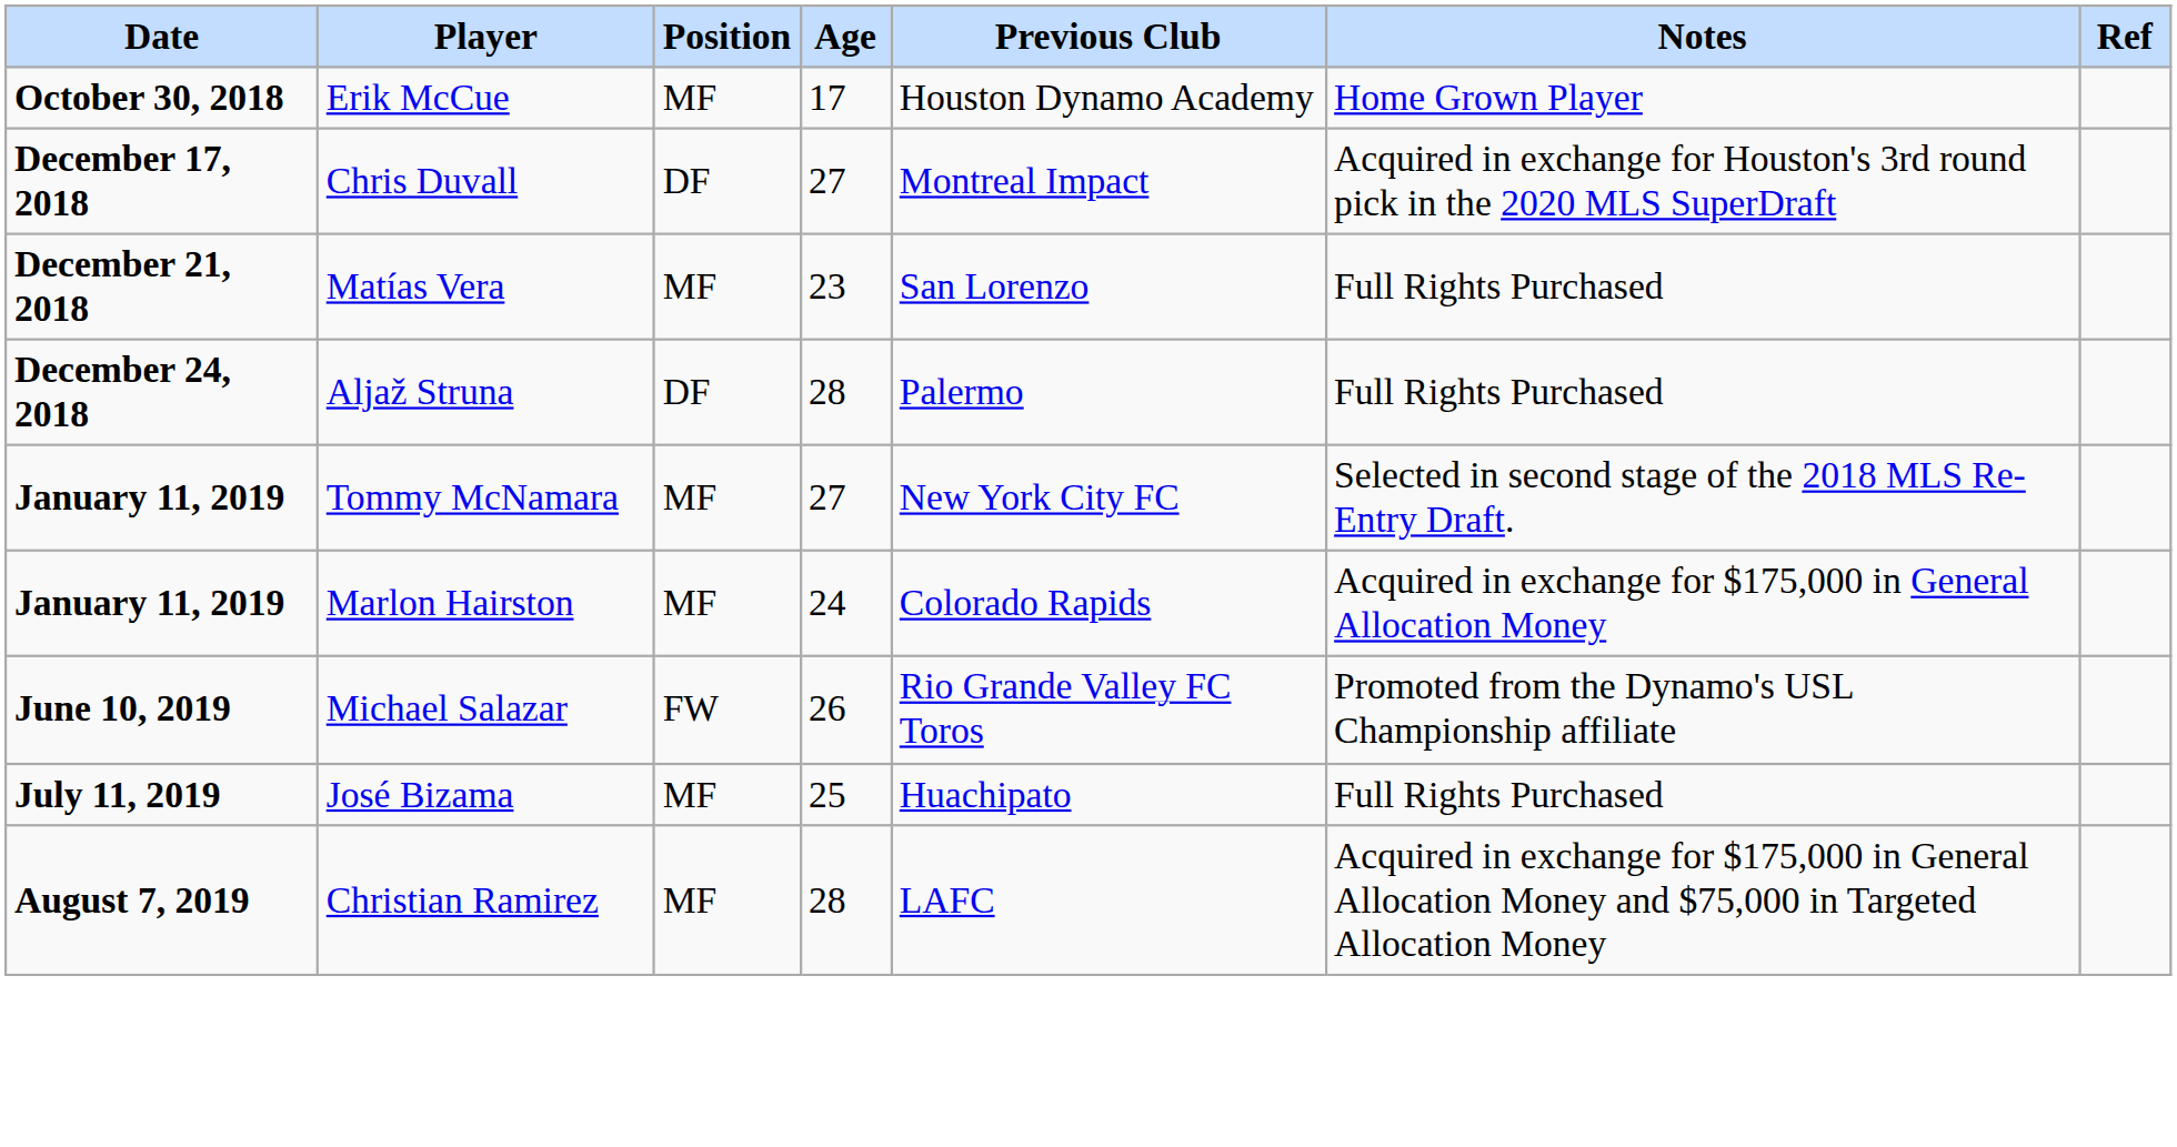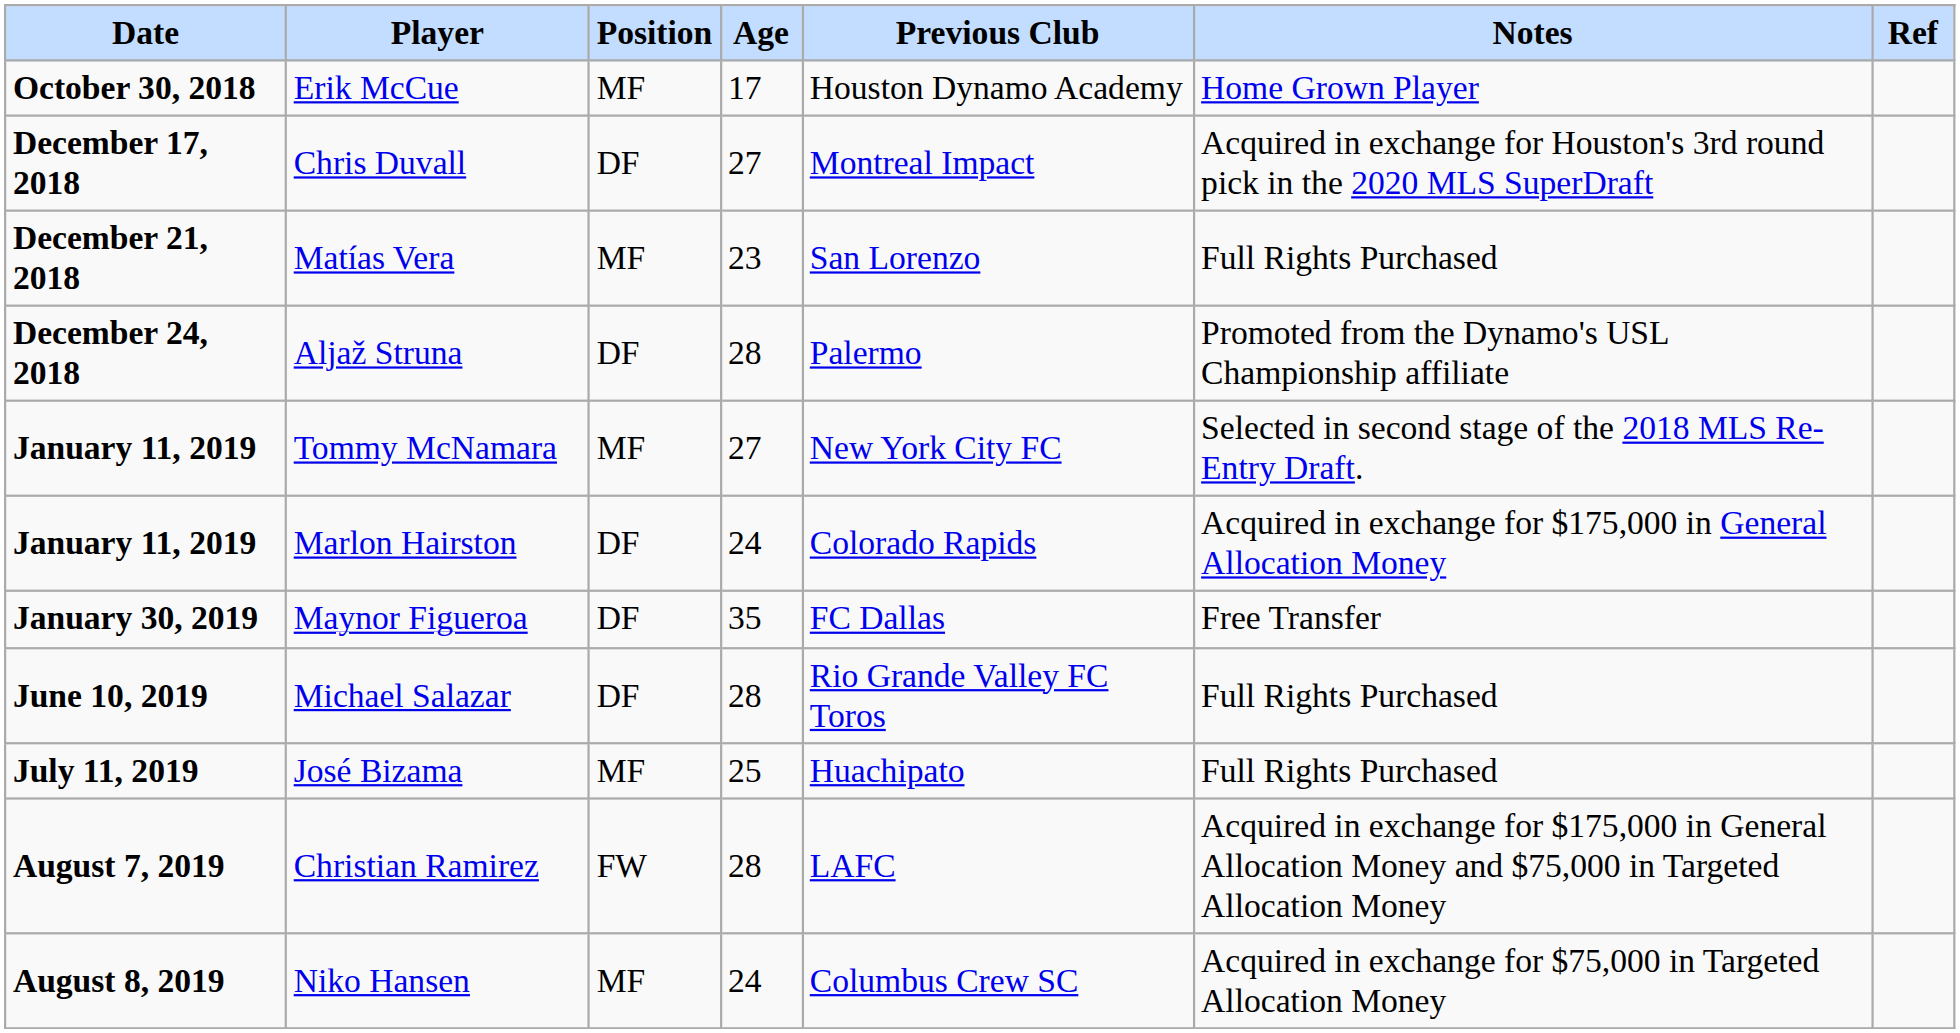 <table class="wikitable" style="text-align:left; font-size:95%;">
 <tr>
 <th style="background:#c2ddff; width:120px;">Date</th>
 <th style="background:#c2ddff; width:130px;">Player</th>
 <th style="background:#c2ddff; width:50px;">Position</th>
 <th style="background:#c2ddff; width:30px;">Age</th>
 <th style="background:#c2ddff; width:170px;">Previous Club</th>
 <th style="background:#c2ddff; width:300px;">Notes</th>
 <th style="background:#c2ddff; width:30px;">Ref</th>
 </tr>
 <tr>
 <td><strong>October 30, 2018</strong></td>
 <td> <a href='#'>Erik McCue</a></td>
 <td>MF</td>
 <td>17</td>
 <td> Houston Dynamo Academy</td>
 <td><a href='#'>Home Grown Player</a></td>
 <td></td>
 </tr>
 <tr>
 <td><strong>December 17, 2018</strong></td>
 <td> <a href='#'>Chris Duvall</a></td>
 <td>DF</td>
 <td>27</td>
 <td> <a href='#'>Montreal Impact</a></td>
 <td>Acquired in exchange for Houston's 3rd round pick in the <a href='#'>2020 MLS SuperDraft</a></td>
 <td></td>
 </tr>
 <tr>
 <td><strong>December 21, 2018</strong></td>
 <td> <a href='#'>Matías Vera</a></td>
 <td>MF</td>
 <td>23</td>
 <td> <a href='#'>San Lorenzo</a></td>
 <td>Full Rights Purchased</td>
 <td></td>
 </tr>
 <tr>
 <td><strong>December 24, 2018</strong></td>
 <td> <a href='#'>Aljaž Struna</a></td>
 <td>DF</td>
 <td>28</td>
 <td> <a href='#'>Palermo</a></td>
-<td>Full Rights Purchased</td>
+<td>Promoted from the Dynamo's USL Championship affiliate</td>
 <td></td>
 </tr>
 <tr>
 <td><strong>January 11, 2019</strong></td>
 <td> <a href='#'>Tommy McNamara</a></td>
 <td>MF</td>
 <td>27</td>
 <td> <a href='#'>New York City FC</a></td>
 <td>Selected in second stage of the <a href='#'>2018 MLS Re-Entry Draft</a>.</td>
 <td></td>
 </tr>
 <tr>
 <td><strong>January 11, 2019</strong></td>
 <td> <a href='#'>Marlon Hairston</a></td>
-<td>MF</td>
+<td>DF</td>
 <td>24</td>
 <td> <a href='#'>Colorado Rapids</a></td>
 <td>Acquired in exchange for $175,000 in <a href='#'>General Allocation Money</a></td>
 <td></td>
 </tr>
 <tr>
+<td><strong>January 30, 2019</strong></td>
+<td> <a href='#'>Maynor Figueroa</a></td>
+<td>DF</td>
+<td>35</td>
+<td> <a href='#'>FC Dallas</a></td>
+<td>Free Transfer</td>
+<td></td>
+</tr>
+<tr>
 <td><strong>June 10, 2019</strong></td>
 <td> <a href='#'>Michael Salazar</a></td>
-<td>FW</td>
-<td>26</td>
+<td>DF</td>
+<td>28</td>
 <td> <a href='#'>Rio Grande Valley FC Toros</a></td>
-<td>Promoted from the Dynamo's USL Championship affiliate</td>
+<td>Full Rights Purchased</td>
 <td></td>
 </tr>
 <tr>
 <td><strong>July 11, 2019</strong></td>
 <td> <a href='#'>José Bizama</a></td>
 <td>MF</td>
 <td>25</td>
 <td> <a href='#'>Huachipato</a></td>
 <td>Full Rights Purchased</td>
 <td></td>
 </tr>
 <tr>
 <td><strong>August 7, 2019</strong></td>
 <td> <a href='#'>Christian Ramirez</a></td>
-<td>MF</td>
+<td>FW</td>
 <td>28</td>
 <td> <a href='#'>LAFC</a></td>
 <td>Acquired in exchange for $175,000 in General Allocation Money and $75,000 in Targeted Allocation Money</td>
 <td></td>
 </tr>
+<tr>
+<td><strong>August 8, 2019</strong></td>
+<td> <a href='#'>Niko Hansen</a></td>
+<td>MF</td>
+<td>24</td>
+<td> <a href='#'>Columbus Crew SC</a></td>
+<td>Acquired in exchange for $75,000 in Targeted Allocation Money</td>
+<td></td>
+</tr>
 </table>
